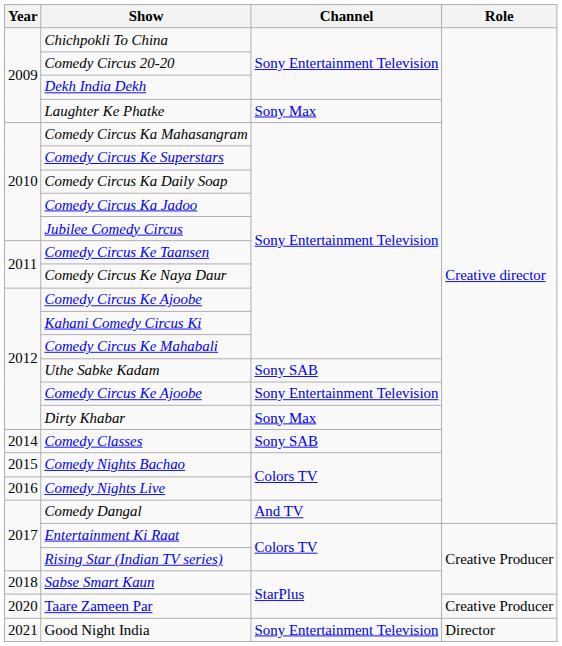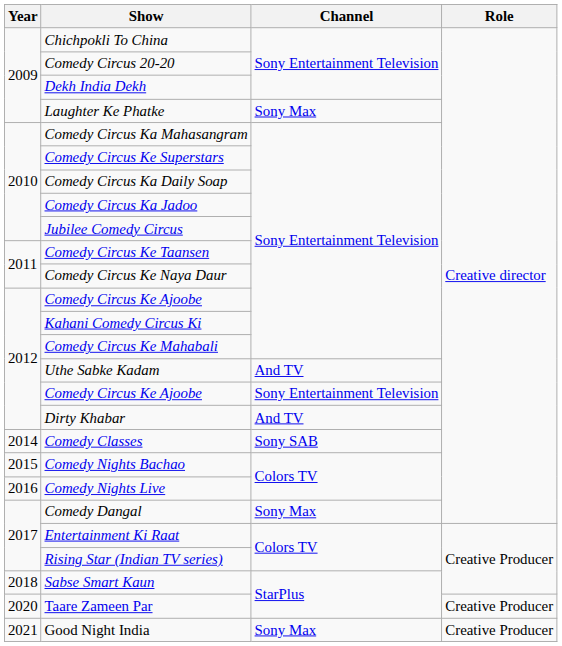 <table class="wikitable sortable">
 <tr>
 <th>Year</th>
 <th>Show</th>
 <th>Channel</th>
 <th>Role</th>
 </tr>
 <tr>
 <td rowspan="4">2009</td>
 <td><em>Chichpokli To China</em></td>
 <td rowspan="3"><a href='#'>Sony Entertainment Television</a></td>
 <td rowspan="21"><a href='#'>Creative director</a></td>
 </tr>
 <tr>
 <td><em>Comedy Circus 20-20</em></td>
 </tr>
 <tr>
 <td><em><a href='#'>Dekh India Dekh</a></em></td>
 </tr>
 <tr>
 <td><em>Laughter Ke Phatke</em></td>
 <td><a href='#'>Sony Max</a></td>
 </tr>
 <tr>
 <td rowspan="5">2010</td>
 <td><em>Comedy Circus Ka Mahasangram</em></td>
 <td rowspan="10"><a href='#'>Sony Entertainment Television</a></td>
 </tr>
 <tr>
 <td><em><a href='#'>Comedy Circus Ke Superstars</a></em></td>
 </tr>
 <tr>
 <td><em>Comedy Circus Ka Daily Soap</em></td>
 </tr>
 <tr>
 <td><em><a href='#'>Comedy Circus Ka Jadoo</a></em></td>
 </tr>
 <tr>
 <td><em><a href='#'>Jubilee Comedy Circus</a></em></td>
 </tr>
 <tr>
 <td rowspan="2">2011</td>
 <td><em><a href='#'>Comedy Circus Ke Taansen</a></em></td>
 </tr>
 <tr>
 <td><em>Comedy Circus Ke Naya Daur</em></td>
 </tr>
 <tr>
 <td rowspan="6">2012</td>
 <td><em><a href='#'>Comedy Circus Ke Ajoobe</a></em></td>
 </tr>
 <tr>
 <td><em><a href='#'>Kahani Comedy Circus Ki</a></em></td>
 </tr>
 <tr>
 <td><em><a href='#'>Comedy Circus Ke Mahabali</a></em></td>
 </tr>
 <tr>
 <td><em>Uthe Sabke Kadam</em></td>
-<td><a href='#'>Sony SAB</a></td>
+<td><a href='#'>And TV</a></td>
 </tr>
 <tr>
 <td><em><a href='#'>Comedy Circus Ke Ajoobe</a></em></td>
 <td><a href='#'>Sony Entertainment Television</a></td>
 </tr>
 <tr>
 <td><em>Dirty Khabar</em></td>
-<td><a href='#'>Sony Max</a></td>
+<td><a href='#'>And TV</a></td>
 </tr>
 <tr>
 <td>2014</td>
 <td><em><a href='#'>Comedy Classes</a></em></td>
 <td><a href='#'>Sony SAB</a></td>
 </tr>
 <tr>
 <td>2015</td>
 <td><em><a href='#'>Comedy Nights Bachao</a></em></td>
 <td rowspan="2"><a href='#'>Colors TV</a></td>
 </tr>
 <tr>
 <td>2016</td>
 <td><em><a href='#'>Comedy Nights Live</a></em></td>
 </tr>
 <tr>
 <td rowspan="3">2017</td>
 <td><em>Comedy Dangal</em></td>
-<td><a href='#'>And TV</a></td>
+<td><a href='#'>Sony Max</a></td>
 </tr>
 <tr>
 <td><em><a href='#'>Entertainment Ki Raat</a></em></td>
 <td rowspan="2"><a href='#'>Colors TV</a></td>
 <td rowspan="3">Creative Producer</td>
 </tr>
 <tr>
 <td><em><a href='#'>Rising Star (Indian TV series)</a></em></td>
 </tr>
 <tr>
 <td>2018</td>
 <td><em><a href='#'>Sabse Smart Kaun</a></em></td>
 <td rowspan="2"><a href='#'>StarPlus</a></td>
 </tr>
 <tr>
 <td>2020</td>
 <td><a href='#'>Taare Zameen Par</a></td>
 <td>Creative Producer</td>
 </tr>
 <tr>
 <td>2021</td>
 <td>Good Night India</td>
-<td><a href='#'>Sony Entertainment Television</a></td>
-<td>Director</td>
+<td><a href='#'>Sony Max</a></td>
+<td>Creative Producer</td>
 </tr>
 </table>
